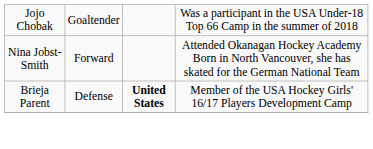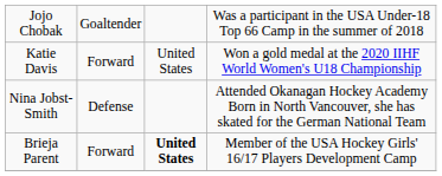 <table class="wikitable" width="80%">
 <tr align="center" bgcolor="">
 <td>Jojo Chobak</td>
 <td>Goaltender</td>
 <td></td>
 <td>Was a participant in the USA Under-18 Top 66 Camp in the summer of 2018</td>
 </tr>
 <tr align="center" bgcolor="">
+<td>Katie Davis</td>
+<td>Forward</td>
+<td>United States</td>
+<td>Won a gold medal at the <a href='#'>2020 IIHF World Women's U18 Championship</a></td>
+</tr>
+<tr align="center" bgcolor="">
 <td>Nina Jobst-Smith</td>
-<td>Forward</td>
+<td>Defense</td>
 <td></td>
 <td>Attended Okanagan Hockey Academy<br>Born in North Vancouver, she has skated for the German National Team</td>
 </tr>
 <tr align="center" bgcolor="">
 <td>Brieja Parent</td>
-<td>Defense</td>
+<td>Forward</td>
 <td><strong>United States</strong></td>
 <td>Member of the USA Hockey Girls' 16/17 Players Development Camp</td>
 </tr>
 <tr align="center" bgcolor="">
 </tr>
 </table>
